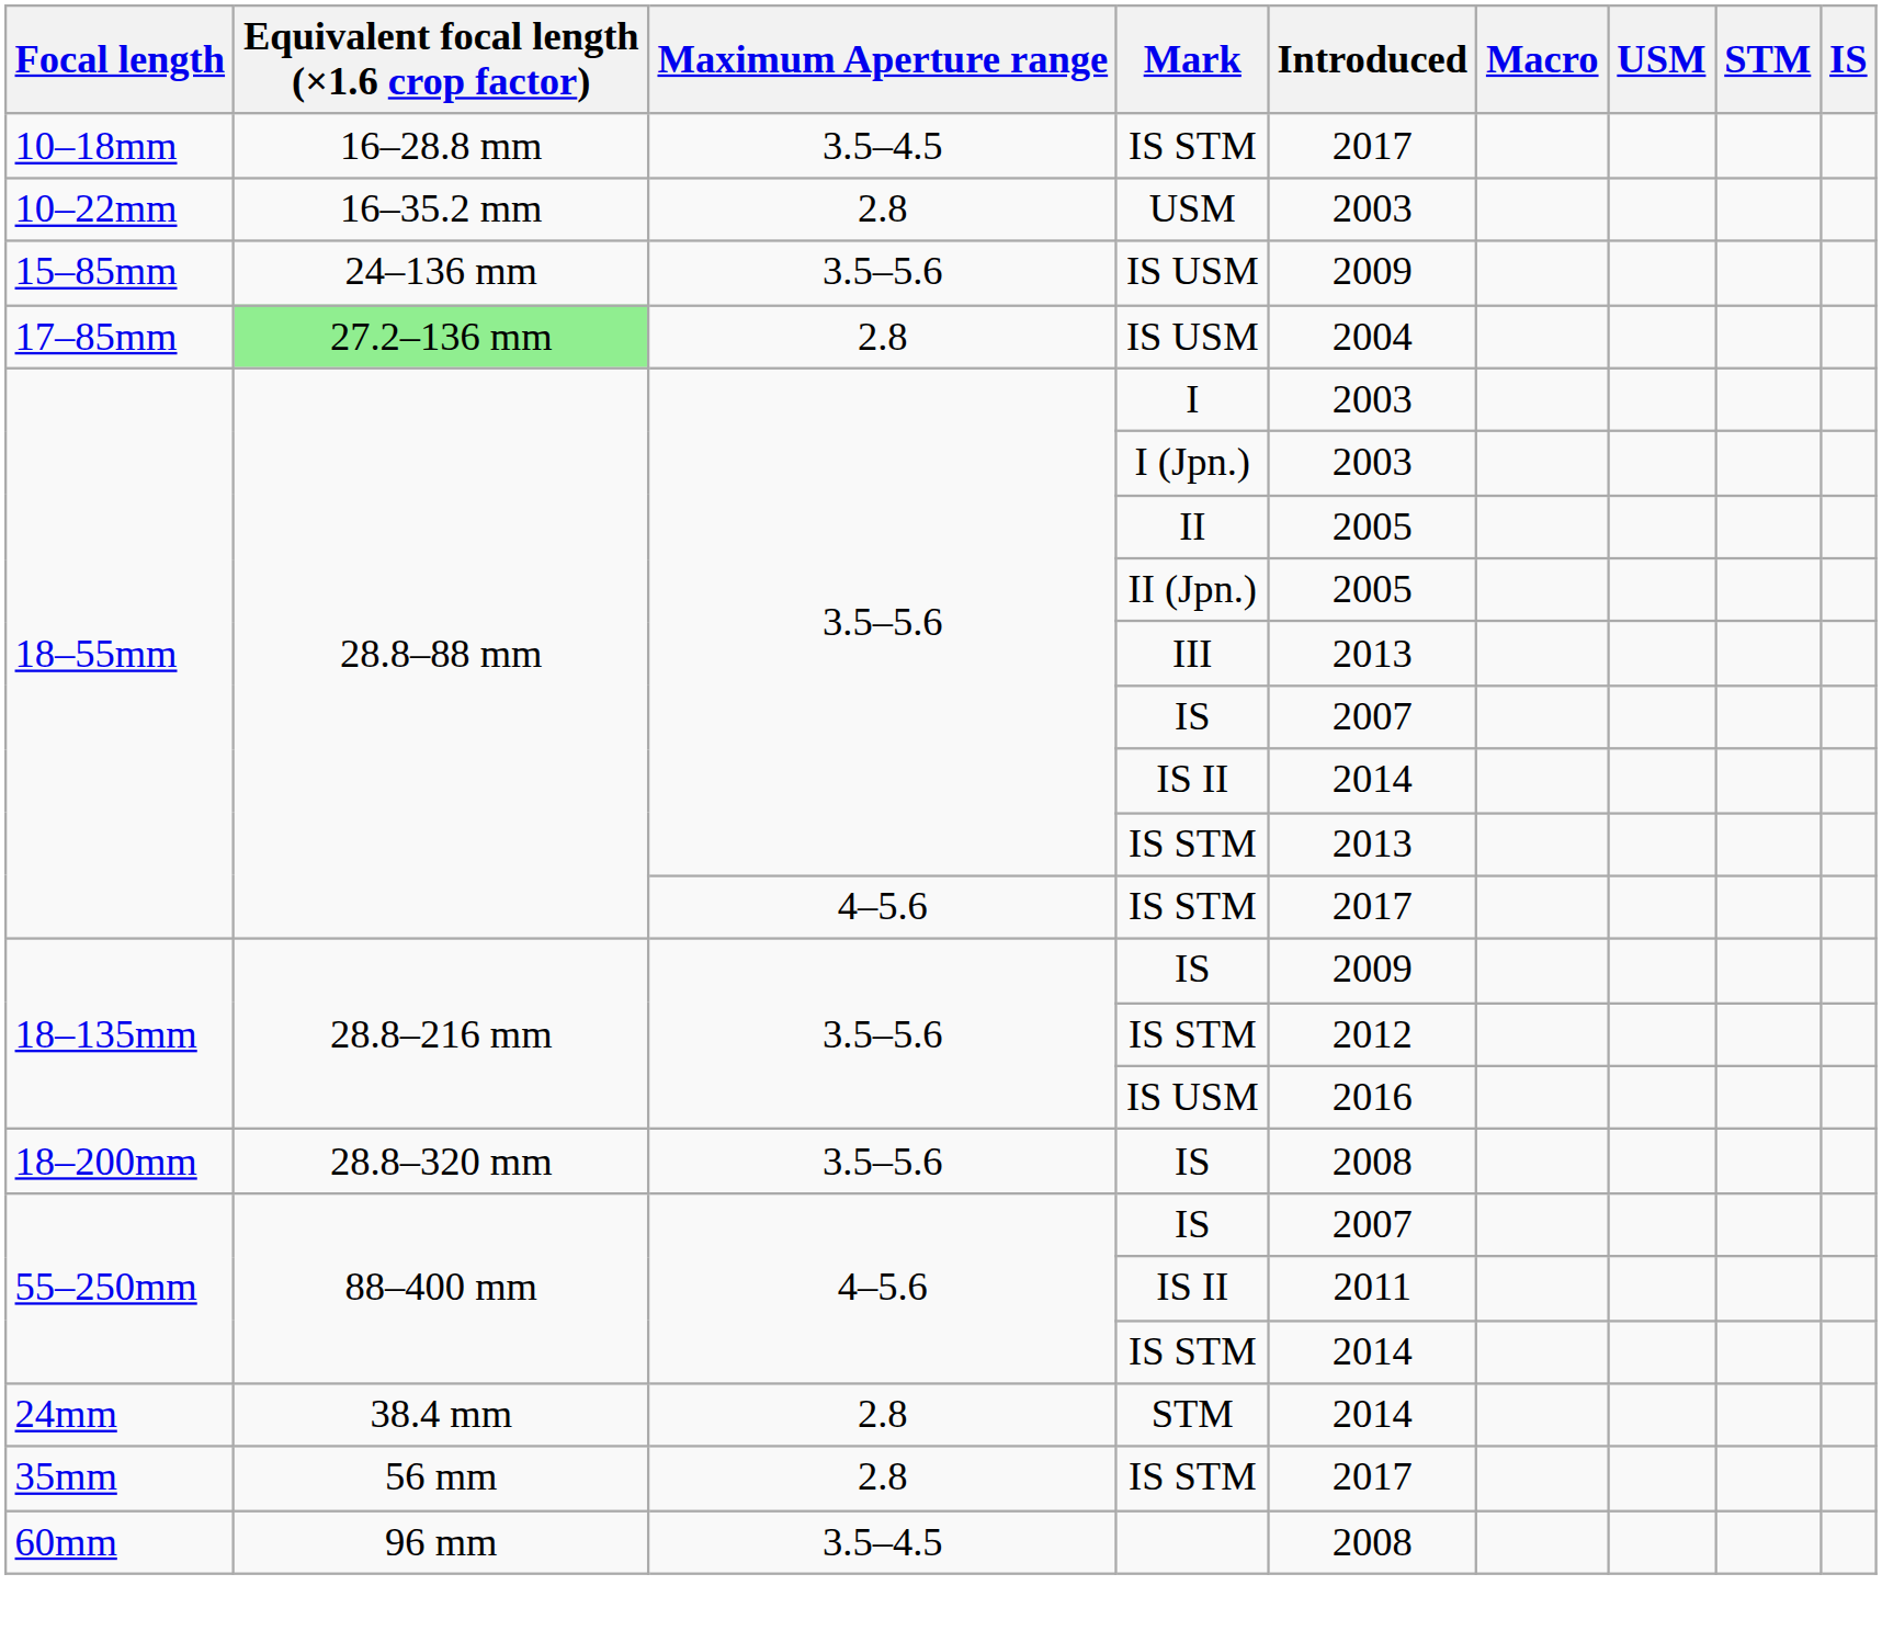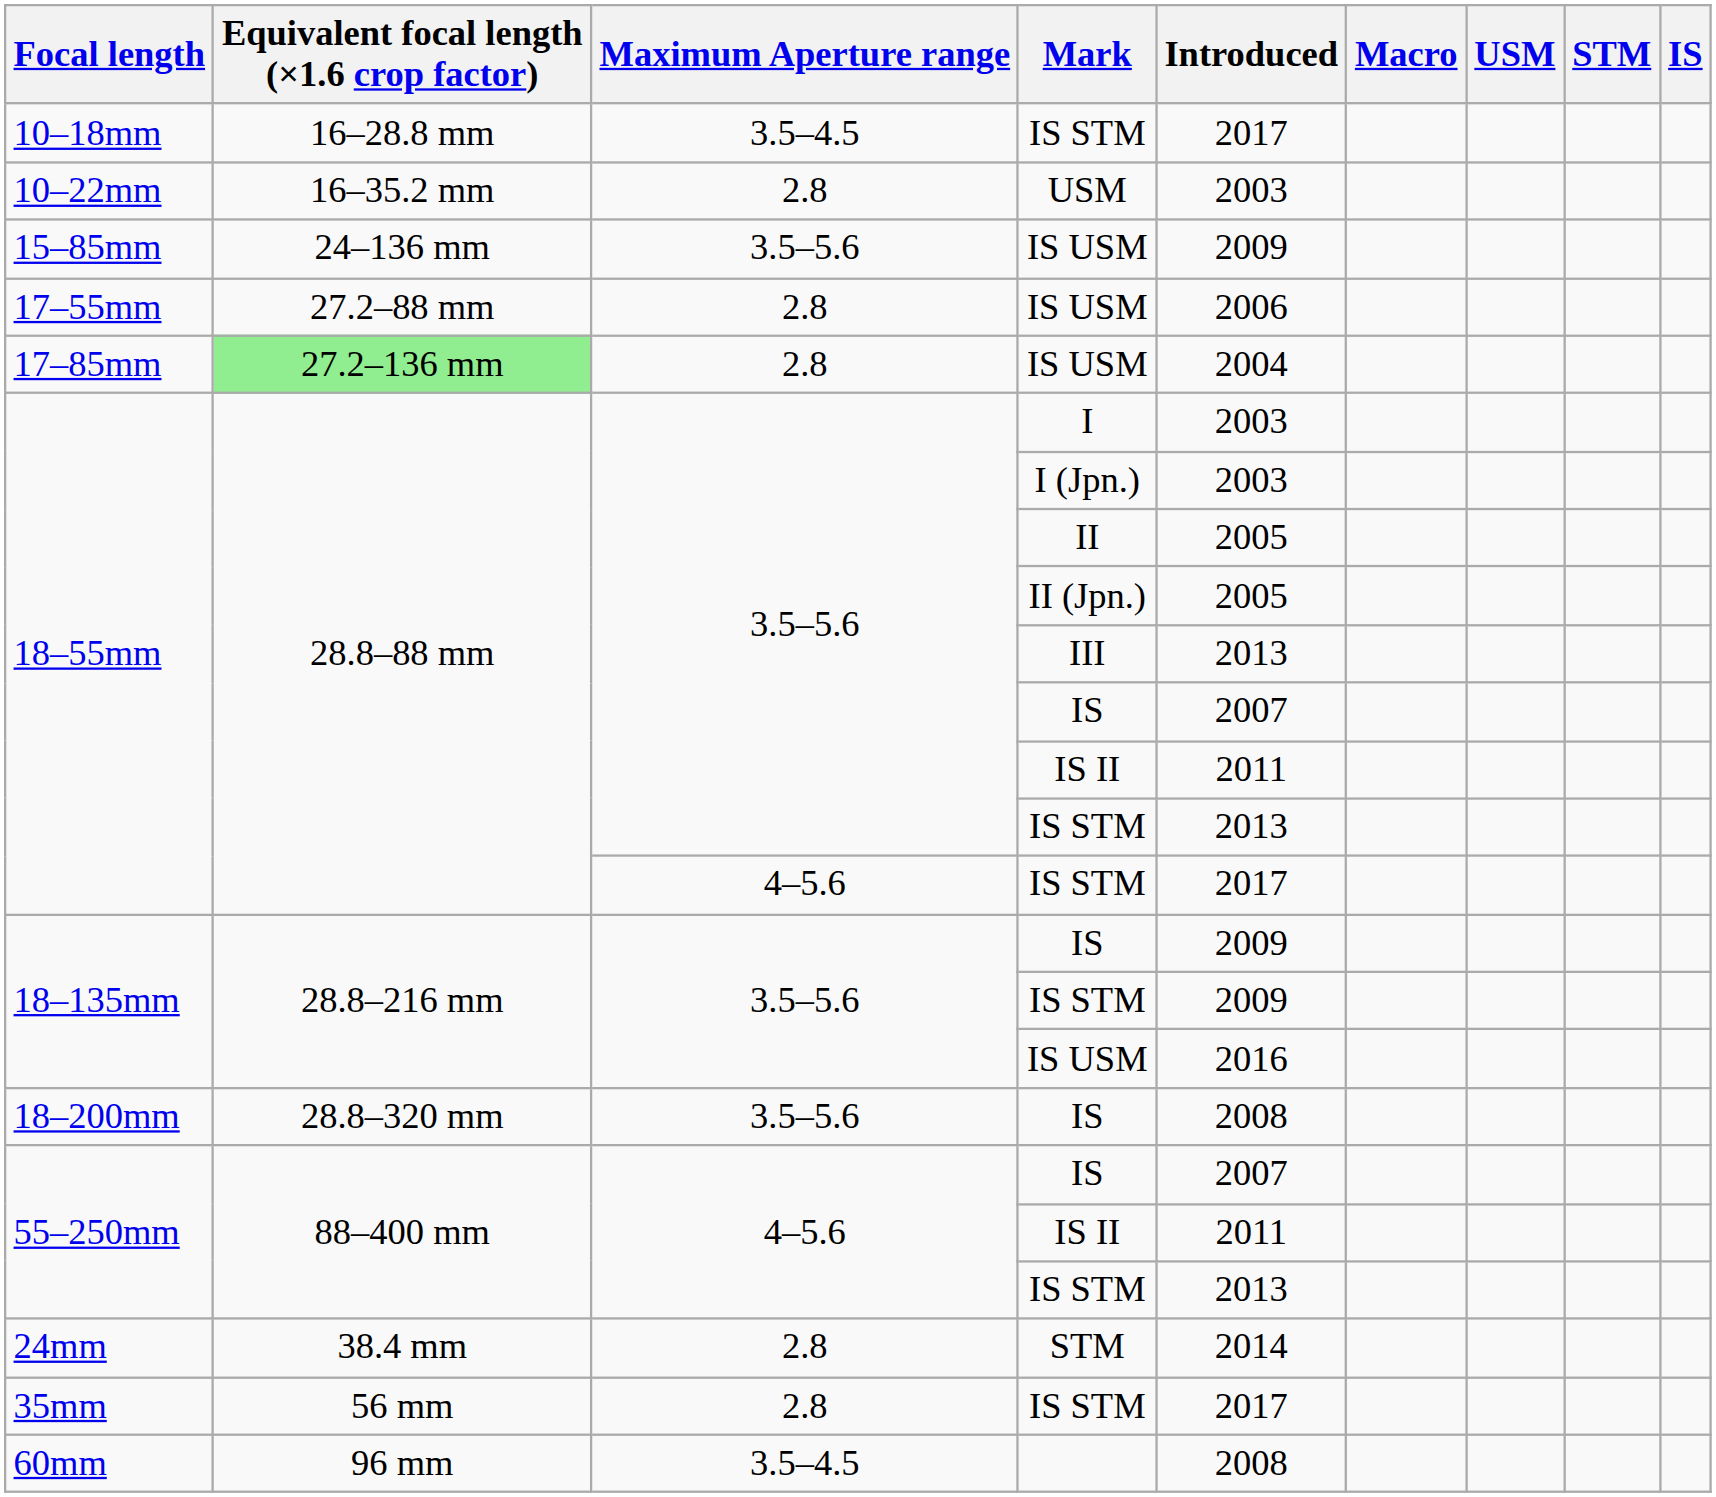 <table class="wikitable sortable" style="text-align:center">
 <tr>
 <th><a href='#'>Focal length</a></th>
 <th>Equivalent focal length<br>(×1.6 <a href='#'>crop factor</a>)</th>
 <th><a href='#'>Maximum Aperture range</a></th>
 <th><a href='#'>Mark</a></th>
 <th>Introduced</th>
 <th><a href='#'>Macro</a></th>
 <th><a href='#'>USM</a></th>
 <th><a href='#'>STM</a></th>
 <th><a href='#'>IS</a><br></th>
 </tr>
 <tr>
 <td style="text-align:left;"><a href='#'>10–18mm</a></td>
 <td>16–28.8 mm</td>
 <td>3.5–4.5</td>
 <td>IS STM</td>
 <td>2017</td>
 <td></td>
 <td></td>
 <td></td>
 <td></td>
 </tr>
 <tr>
 <td style="text-align:left;"><a href='#'>10–22mm</a></td>
 <td>16–35.2 mm</td>
 <td>2.8</td>
 <td>USM</td>
 <td>2003</td>
 <td></td>
 <td></td>
 <td></td>
 <td></td>
 </tr>
 <tr>
 <td style="text-align:left;"><a href='#'>15–85mm</a></td>
 <td>24–136 mm</td>
 <td>3.5–5.6</td>
 <td>IS USM</td>
 <td>2009</td>
+<td></td>
+<td></td>
+<td></td>
+<td></td>
+</tr>
+<tr>
+<td style="text-align:left;"><a href='#'>17–55mm</a></td>
+<td>27.2–88 mm</td>
+<td>2.8</td>
+<td>IS USM</td>
+<td>2006</td>
 <td></td>
 <td></td>
 <td></td>
 <td></td>
 </tr>
 <tr>
 <td style="text-align:left;"><a href='#'>17–85mm</a></td>
 <td style="background: lightgreen;">27.2–136 mm</td>
 <td>2.8</td>
 <td>IS USM</td>
 <td>2004</td>
 <td></td>
 <td></td>
 <td></td>
 <td></td>
 </tr>
 <tr>
 <td rowspan="9" style="text-align:left;"><a href='#'>18–55mm</a></td>
 <td rowspan=9>28.8–88 mm</td>
 <td rowspan=8>3.5–5.6</td>
 <td>I</td>
 <td>2003</td>
 <td></td>
 <td></td>
 <td></td>
 <td></td>
 </tr>
 <tr>
 <td>I (Jpn.)</td>
 <td>2003</td>
 <td></td>
 <td></td>
 <td></td>
 <td></td>
 </tr>
 <tr>
 <td>II</td>
 <td>2005</td>
 <td></td>
 <td></td>
 <td></td>
 <td></td>
 </tr>
 <tr>
 <td>II (Jpn.)</td>
 <td>2005</td>
 <td></td>
 <td></td>
 <td></td>
 <td></td>
 </tr>
 <tr>
 <td>III</td>
 <td>2013</td>
 <td></td>
 <td></td>
 <td></td>
 <td></td>
 </tr>
 <tr>
 <td>IS</td>
 <td>2007</td>
 <td></td>
 <td></td>
 <td></td>
 <td></td>
 </tr>
 <tr>
 <td>IS II</td>
-<td>2014</td>
+<td>2011</td>
 <td></td>
 <td></td>
 <td></td>
 <td></td>
 </tr>
 <tr>
 <td>IS STM</td>
 <td>2013</td>
 <td></td>
 <td></td>
 <td></td>
 <td></td>
 </tr>
 <tr>
 <td rowspan=1>4–5.6</td>
 <td>IS STM</td>
 <td>2017</td>
 <td></td>
 <td></td>
 <td></td>
 <td></td>
 </tr>
 <tr>
 <td rowspan="3" style="text-align:left;"><a href='#'>18–135mm</a></td>
 <td rowspan=3>28.8–216 mm</td>
 <td rowspan=3>3.5–5.6</td>
 <td>IS</td>
 <td>2009</td>
 <td></td>
 <td></td>
 <td></td>
 <td></td>
 </tr>
 <tr>
 <td>IS STM</td>
-<td>2012</td>
+<td>2009</td>
 <td></td>
 <td></td>
 <td></td>
 <td></td>
 </tr>
 <tr>
 <td>IS USM</td>
 <td>2016</td>
 <td></td>
 <td></td>
 <td></td>
 <td></td>
 </tr>
 <tr>
 <td style="text-align:left;"><a href='#'>18–200mm</a></td>
 <td>28.8–320 mm</td>
 <td>3.5–5.6</td>
 <td>IS</td>
 <td>2008</td>
 <td></td>
 <td></td>
 <td></td>
 <td></td>
 </tr>
 <tr>
 <td rowspan=3 style="text-align:left;"><a href='#'>55–250mm</a></td>
 <td rowspan=3>88–400 mm</td>
 <td rowspan=3>4–5.6</td>
 <td>IS</td>
 <td>2007</td>
 <td></td>
 <td></td>
 <td></td>
 <td></td>
 </tr>
 <tr>
 <td>IS II</td>
 <td>2011</td>
 <td></td>
 <td></td>
 <td></td>
 <td></td>
 </tr>
 <tr>
 <td>IS STM</td>
-<td>2014</td>
+<td>2013</td>
 <td></td>
 <td></td>
 <td></td>
 <td><br></td>
 </tr>
 <tr>
 <td style="text-align:left;"><a href='#'>24mm</a></td>
 <td>38.4 mm</td>
 <td>2.8</td>
 <td>STM</td>
 <td>2014</td>
 <td></td>
 <td></td>
 <td></td>
 <td></td>
 </tr>
 <tr>
 <td style="text-align:left;"><a href='#'>35mm</a></td>
 <td>56 mm</td>
 <td>2.8</td>
 <td>IS STM</td>
 <td>2017</td>
 <td></td>
 <td></td>
 <td></td>
 <td></td>
 </tr>
 <tr>
 <td style="text-align:left;"><a href='#'>60mm</a></td>
 <td>96 mm</td>
 <td>3.5–4.5</td>
 <td></td>
 <td>2008</td>
 <td></td>
 <td></td>
 <td></td>
 <td></td>
 </tr>
 </table>
